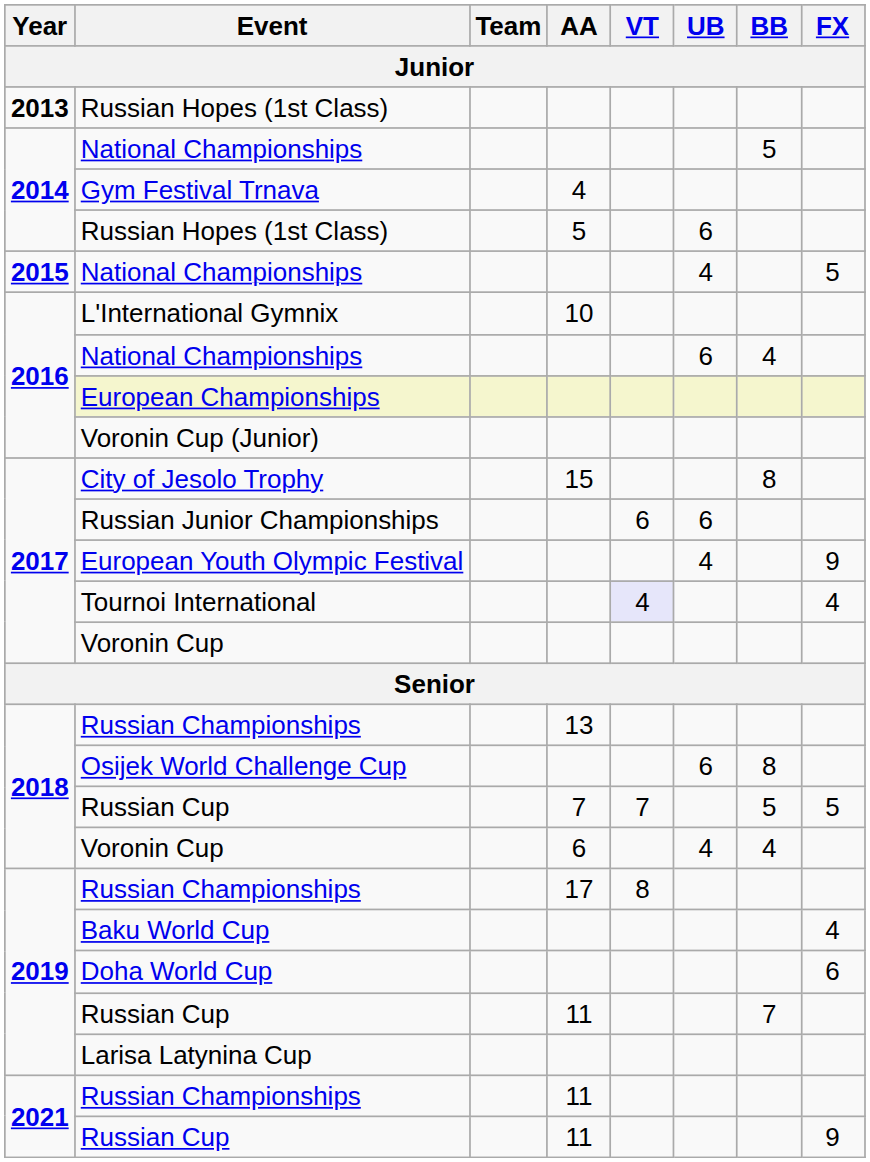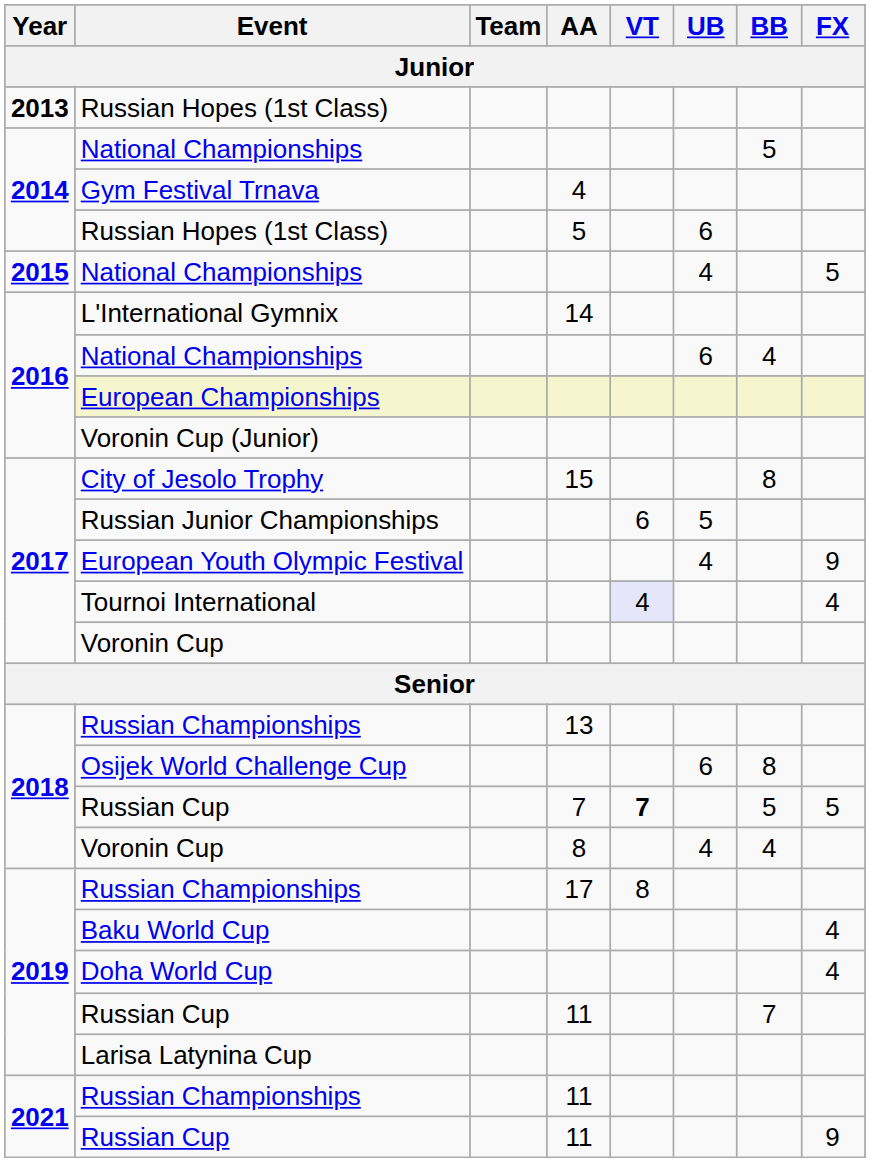 <table class="wikitable" style="text-align:center; font-size:95%;">
 <tr>
 <th align=center>Year</th>
 <th align=center>Event</th>
 <th style="width:30px;">Team</th>
 <th style="width:30px;">AA</th>
 <th style="width:30px;"><a href='#'>VT</a></th>
 <th style="width:30px;"><a href='#'>UB</a></th>
 <th style="width:30px;"><a href='#'>BB</a></th>
 <th style="width:30px;"><a href='#'>FX</a></th>
 </tr>
 <tr>
 <th colspan="8">Junior</th>
 </tr>
 <tr>
 <td rowspan="1"><strong>2013</strong></td>
 <td align=left>Russian Hopes (1st Class)</td>
 <td></td>
 <td></td>
 <td></td>
 <td></td>
 <td></td>
 <td></td>
 </tr>
 <tr>
 <td rowspan="3"><strong><a href='#'>2014</a></strong></td>
 <td align=left><a href='#'>National Championships</a></td>
 <td></td>
 <td></td>
 <td></td>
 <td></td>
 <td>5</td>
 <td></td>
 </tr>
 <tr>
 <td align=left><a href='#'>Gym Festival Trnava</a></td>
 <td></td>
 <td>4</td>
 <td></td>
 <td></td>
 <td></td>
 <td></td>
 </tr>
 <tr>
 <td align=left>Russian Hopes (1st Class)</td>
 <td></td>
 <td>5</td>
 <td></td>
 <td>6</td>
 <td></td>
 <td></td>
 </tr>
 <tr>
 <td rowspan="1"><strong><a href='#'>2015</a></strong></td>
 <td align=left><a href='#'>National Championships</a></td>
 <td></td>
 <td></td>
 <td></td>
 <td>4</td>
 <td></td>
 <td>5</td>
 </tr>
 <tr>
 <td rowspan="4"><strong><a href='#'>2016</a></strong></td>
 <td align=left>L'International Gymnix</td>
 <td></td>
-<td>10</td>
+<td>14</td>
 <td></td>
 <td></td>
 <td></td>
 <td></td>
 </tr>
 <tr>
 <td align=left><a href='#'>National Championships</a></td>
 <td></td>
 <td></td>
 <td></td>
 <td>6</td>
 <td>4</td>
 <td></td>
 </tr>
 <tr bgcolor=#F5F6CE>
 <td align=left><a href='#'>European Championships</a></td>
 <td></td>
 <td></td>
 <td></td>
 <td></td>
 <td></td>
 <td></td>
 </tr>
 <tr>
 <td align=left>Voronin Cup (Junior)</td>
 <td></td>
 <td></td>
 <td></td>
 <td></td>
 <td></td>
 <td></td>
 </tr>
 <tr>
 <td rowspan="5"><strong><a href='#'>2017</a></strong></td>
 <td align=left><a href='#'>City of Jesolo Trophy</a></td>
 <td></td>
 <td>15</td>
 <td></td>
 <td></td>
 <td>8</td>
 <td></td>
 </tr>
 <tr>
 <td align=left>Russian Junior Championships</td>
 <td></td>
 <td></td>
 <td>6</td>
-<td>6</td>
+<td>5</td>
 <td></td>
 <td></td>
 </tr>
 <tr>
 <td align=left><a href='#'>European Youth Olympic Festival</a></td>
 <td></td>
 <td></td>
 <td></td>
 <td>4</td>
 <td></td>
 <td>9</td>
 </tr>
 <tr>
 <td align=left>Tournoi International</td>
 <td></td>
 <td></td>
 <td style="background: lavender;">4</td>
 <td></td>
 <td></td>
 <td>4</td>
 </tr>
 <tr>
 <td align=left>Voronin Cup</td>
 <td></td>
 <td></td>
 <td></td>
 <td></td>
 <td></td>
 <td></td>
 </tr>
 <tr>
 <th colspan="8">Senior</th>
 </tr>
 <tr>
 <td rowspan="4"><strong><a href='#'>2018</a></strong></td>
 <td align=left><a href='#'>Russian Championships</a></td>
 <td></td>
 <td>13</td>
 <td></td>
 <td></td>
 <td></td>
 <td></td>
 </tr>
 <tr>
 <td align=left><a href='#'>Osijek World Challenge Cup</a></td>
 <td></td>
 <td></td>
 <td></td>
 <td>6</td>
 <td>8</td>
 <td></td>
 </tr>
 <tr>
 <td align=left>Russian Cup</td>
 <td></td>
 <td>7</td>
-<td>7</td>
+<td><strong>7</strong></td>
 <td></td>
 <td>5</td>
 <td>5</td>
 </tr>
 <tr>
 <td align=left>Voronin Cup</td>
 <td></td>
-<td>6</td>
+<td>8</td>
 <td></td>
 <td>4</td>
 <td>4</td>
 <td></td>
 </tr>
 <tr>
 <td rowspan="5"><strong><a href='#'>2019</a></strong></td>
 <td align=left><a href='#'>Russian Championships</a></td>
 <td></td>
 <td>17</td>
 <td>8</td>
 <td></td>
 <td></td>
 <td></td>
 </tr>
 <tr>
 <td align=left><a href='#'>Baku World Cup</a></td>
 <td></td>
 <td></td>
 <td></td>
 <td></td>
 <td></td>
 <td>4</td>
 </tr>
 <tr>
 <td align=left><a href='#'>Doha World Cup</a></td>
 <td></td>
 <td></td>
 <td></td>
 <td></td>
 <td></td>
-<td>6</td>
+<td>4</td>
 </tr>
 <tr>
 <td align=left>Russian Cup</td>
 <td></td>
 <td>11</td>
 <td></td>
 <td></td>
 <td>7</td>
 <td></td>
 </tr>
 <tr>
 <td align=left>Larisa Latynina Cup</td>
 <td></td>
 <td></td>
 <td></td>
 <td></td>
 <td></td>
 <td></td>
 </tr>
 <tr>
 <td rowspan="2"><strong><a href='#'>2021</a></strong></td>
 <td align=left><a href='#'>Russian Championships</a></td>
 <td></td>
 <td>11</td>
 <td></td>
 <td></td>
 <td></td>
 <td></td>
 </tr>
 <tr>
 <td align=left><a href='#'>Russian Cup</a></td>
 <td></td>
 <td>11</td>
 <td></td>
 <td></td>
 <td></td>
 <td>9</td>
 </tr>
 </table>
